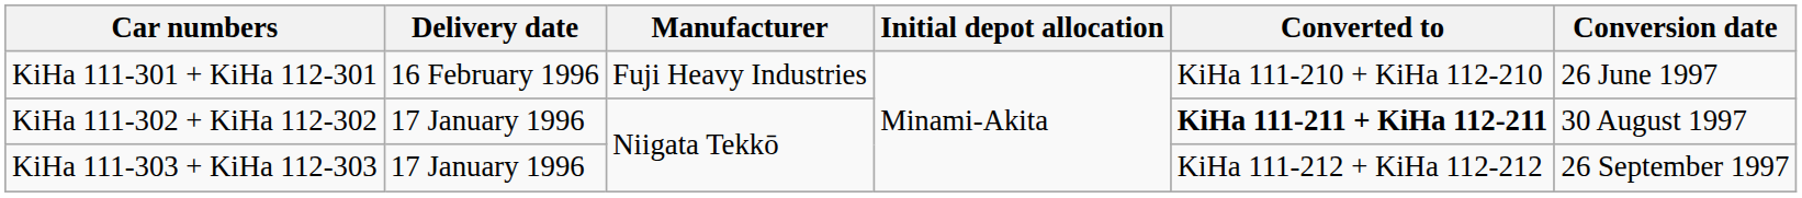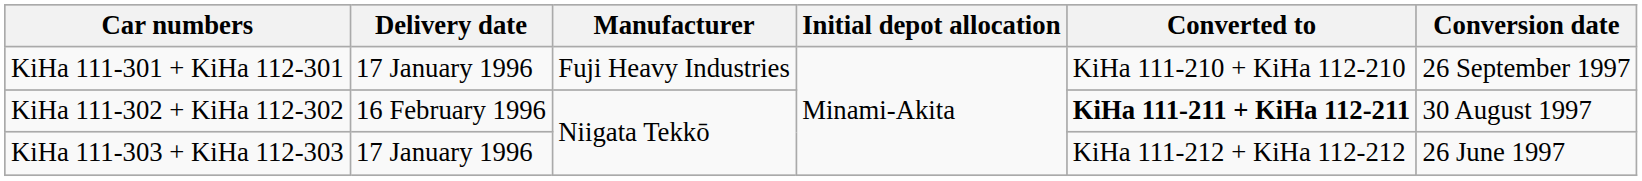 <table class="wikitable">
 <tr>
 <th>Car numbers</th>
 <th>Delivery date</th>
 <th>Manufacturer</th>
 <th>Initial depot allocation</th>
 <th>Converted to</th>
 <th>Conversion date</th>
 </tr>
 <tr>
 <td>KiHa 111-301 + KiHa 112-301</td>
-<td>16 February 1996</td>
+<td>17 January 1996</td>
 <td>Fuji Heavy Industries</td>
 <td rowspan=3>Minami-Akita</td>
 <td>KiHa 111-210 + KiHa 112-210</td>
-<td>26 June 1997</td>
+<td>26 September 1997</td>
 </tr>
 <tr>
 <td>KiHa 111-302 + KiHa 112-302</td>
-<td>17 January 1996</td>
+<td>16 February 1996</td>
 <td rowspan=2>Niigata Tekkō</td>
 <td><strong>KiHa 111-211 + KiHa 112-211</strong></td>
 <td>30 August 1997</td>
 </tr>
 <tr>
 <td>KiHa 111-303 + KiHa 112-303</td>
 <td>17 January 1996</td>
 <td>KiHa 111-212 + KiHa 112-212</td>
-<td>26 September 1997</td>
+<td>26 June 1997</td>
 </tr>
 </table>
